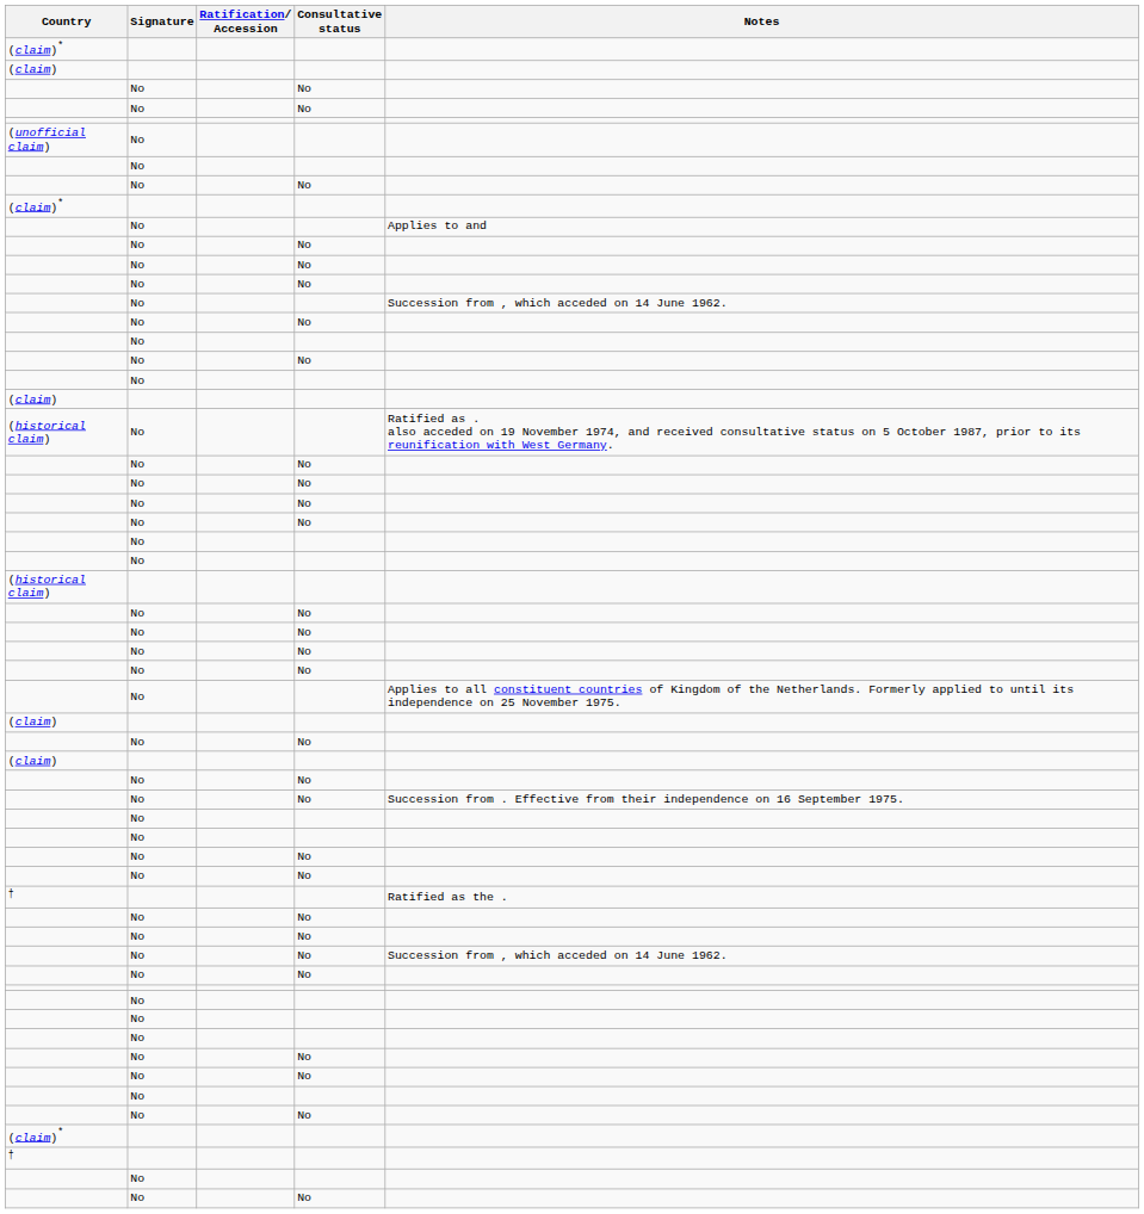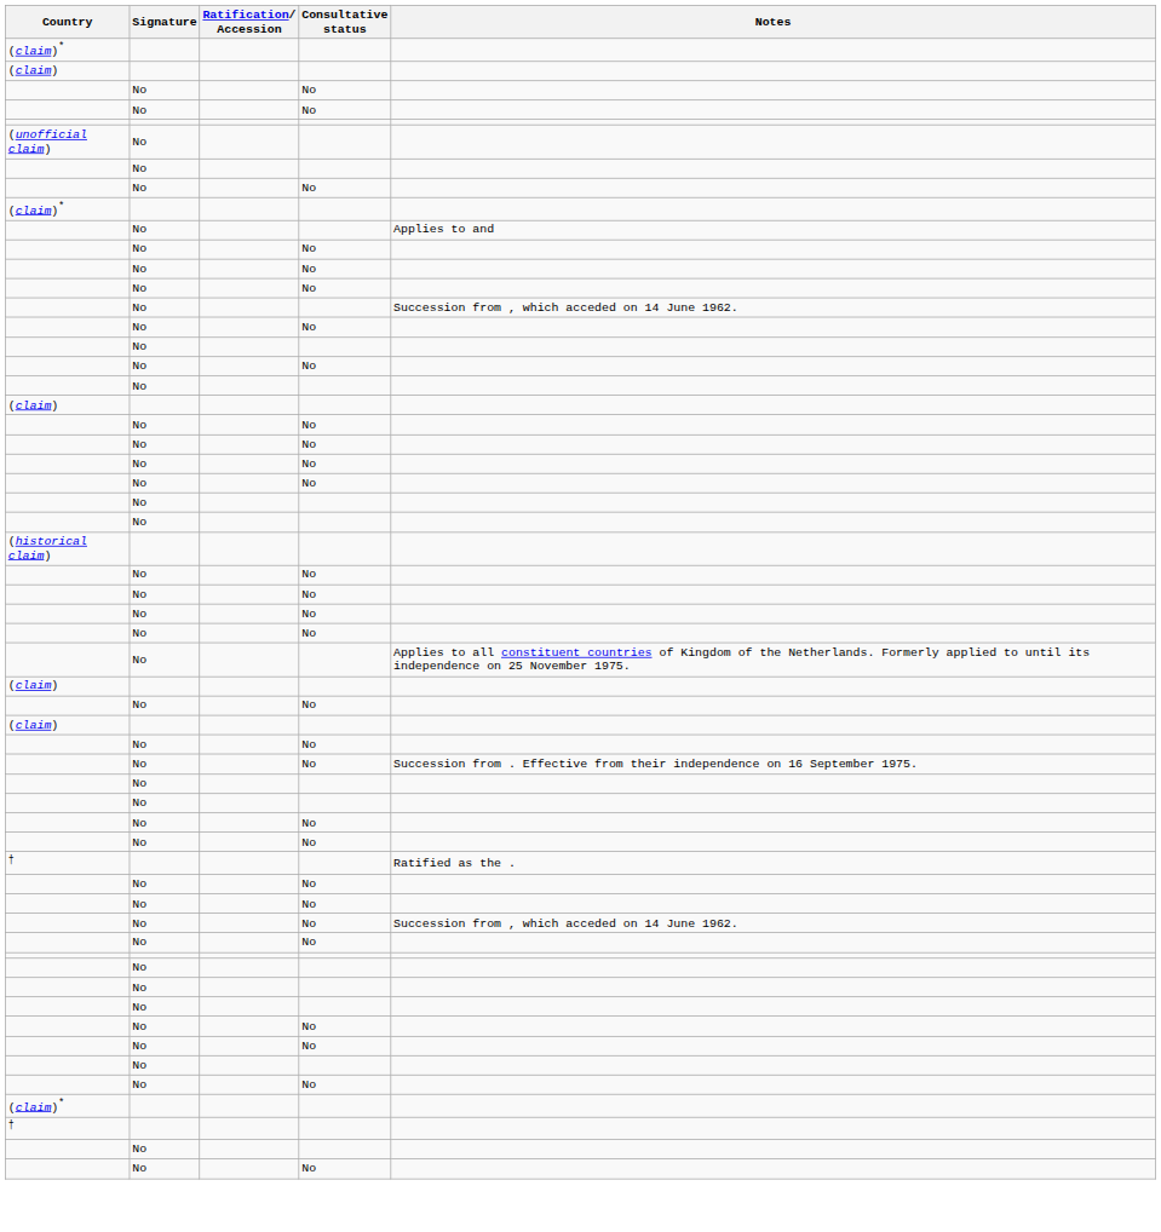 <table class="wikitable sortable">
 <tr>
 <th scope="col">Country</th>
 <th scope="col">Signature</th>
 <th scope="col"><a href='#'>Ratification</a>/<br>Accession</th>
 <th scope="col">Consultative<br>status</th>
 <th scope="col">Notes</th>
 </tr>
 <tr>
 <td scope="row"> (<em><a href='#'>claim</a></em>)<sup>*</sup></td>
 <td></td>
 <td></td>
 <td></td>
 <td></td>
 </tr>
 <tr>
 <td scope="row"> (<em><a href='#'>claim</a></em>)</td>
 <td></td>
 <td></td>
 <td></td>
 <td></td>
 </tr>
 <tr>
 <td scope="row"></td>
 <td>No</td>
 <td></td>
 <td>No</td>
 <td></td>
 </tr>
 <tr>
 <td scope="row"></td>
 <td>No</td>
 <td></td>
 <td>No</td>
 <td></td>
 </tr>
 <tr>
 <td scope="row"></td>
 <td></td>
 <td></td>
 <td></td>
 <td></td>
 </tr>
 <tr>
 <td scope="row"> (<em><a href='#'>unofficial claim</a></em>)</td>
 <td>No</td>
 <td></td>
 <td></td>
 <td></td>
 </tr>
 <tr>
 <td scope="row"></td>
 <td>No</td>
 <td></td>
 <td></td>
 <td></td>
 </tr>
 <tr>
 <td scope="row"></td>
 <td>No</td>
 <td></td>
 <td>No</td>
 <td></td>
 </tr>
 <tr>
 <td scope="row"> (<em><a href='#'>claim</a></em>)<sup>*</sup></td>
 <td></td>
 <td></td>
 <td></td>
 <td></td>
 </tr>
 <tr>
 <td scope="row"></td>
 <td>No</td>
 <td></td>
 <td></td>
 <td>Applies to  and </td>
 </tr>
 <tr>
 <td scope="row"></td>
 <td>No</td>
 <td></td>
 <td>No</td>
 <td></td>
 </tr>
 <tr>
 <td scope="row"></td>
 <td>No</td>
 <td></td>
 <td>No</td>
 <td></td>
 </tr>
 <tr>
 <td scope="row"></td>
 <td>No</td>
 <td></td>
 <td>No</td>
 <td></td>
 </tr>
 <tr>
 <td scope="row"></td>
 <td>No</td>
 <td></td>
 <td></td>
 <td>Succession from , which acceded on 14 June 1962.</td>
 </tr>
 <tr>
 <td scope="row"></td>
 <td>No</td>
 <td></td>
 <td>No</td>
 <td></td>
 </tr>
 <tr>
 <td scope="row"></td>
 <td>No</td>
 <td></td>
 <td></td>
 <td></td>
 </tr>
 <tr>
 <td scope="row"></td>
 <td>No</td>
 <td></td>
 <td>No</td>
 <td></td>
 </tr>
 <tr>
 <td scope="row"></td>
 <td>No</td>
 <td></td>
 <td></td>
 <td></td>
 </tr>
 <tr>
 <td scope="row"> (<em><a href='#'>claim</a></em>)</td>
 <td></td>
 <td></td>
 <td></td>
 <td></td>
-</tr>
-<tr>
-<td scope="row"> (<em><a href='#'>historical claim</a></em>)</td>
-<td>No</td>
-<td></td>
-<td></td>
-<td>Ratified as .<br> also acceded on 19 November 1974, and received consultative status on 5 October 1987, prior to its <a href='#'>reunification with West Germany</a>.</td>
 </tr>
 <tr>
 <td scope="row"></td>
 <td>No</td>
 <td></td>
 <td>No</td>
 <td></td>
 </tr>
 <tr>
 <td scope="row"></td>
 <td>No</td>
 <td></td>
 <td>No</td>
 <td></td>
 </tr>
 <tr>
 <td scope="row"></td>
 <td>No</td>
 <td></td>
 <td>No</td>
 <td></td>
 </tr>
 <tr>
 <td scope="row"></td>
 <td>No</td>
 <td></td>
 <td>No</td>
 <td></td>
 </tr>
 <tr>
 <td scope="row"></td>
 <td>No</td>
 <td></td>
 <td></td>
 <td></td>
 </tr>
 <tr>
 <td scope="row"></td>
 <td>No</td>
 <td></td>
 <td></td>
 <td></td>
 </tr>
 <tr>
 <td scope="row"> (<em><a href='#'>historical claim</a></em>)</td>
 <td></td>
 <td></td>
 <td></td>
 <td></td>
 </tr>
 <tr>
 <td scope="row"></td>
 <td>No</td>
 <td></td>
 <td>No</td>
 <td></td>
 </tr>
 <tr>
 <td scope="row"></td>
 <td>No</td>
 <td></td>
 <td>No</td>
 <td></td>
 </tr>
 <tr>
 <td scope="row"></td>
 <td>No</td>
 <td></td>
 <td>No</td>
 <td></td>
 </tr>
 <tr>
 <td scope="row"></td>
 <td>No</td>
 <td></td>
 <td>No</td>
 <td></td>
 </tr>
 <tr>
 <td scope="row"></td>
 <td>No</td>
 <td></td>
 <td></td>
 <td>Applies to all <a href='#'>constituent countries</a> of Kingdom of the Netherlands. Formerly applied to  until its independence on 25 November 1975.</td>
 </tr>
 <tr>
 <td scope="row"> (<em><a href='#'>claim</a></em>)</td>
 <td></td>
 <td></td>
 <td></td>
 <td></td>
 </tr>
 <tr>
 <td scope="row"></td>
 <td>No</td>
 <td></td>
 <td>No</td>
 <td></td>
 </tr>
 <tr>
 <td scope="row"> (<em><a href='#'>claim</a></em>)</td>
 <td></td>
 <td></td>
 <td></td>
 <td></td>
 </tr>
 <tr>
 <td scope="row"></td>
 <td>No</td>
 <td></td>
 <td>No</td>
 <td></td>
 </tr>
 <tr>
 <td scope="row"></td>
 <td>No</td>
 <td></td>
 <td>No</td>
 <td>Succession from . Effective from their independence on 16 September 1975.</td>
 </tr>
 <tr>
 <td scope="row"></td>
 <td>No</td>
 <td></td>
 <td></td>
 <td></td>
 </tr>
 <tr>
 <td scope="row"></td>
 <td>No</td>
 <td></td>
 <td></td>
 <td></td>
 </tr>
 <tr>
 <td scope="row"></td>
 <td>No</td>
 <td></td>
 <td>No</td>
 <td></td>
 </tr>
 <tr>
 <td scope="row"></td>
 <td>No</td>
 <td></td>
 <td>No</td>
 <td></td>
 </tr>
 <tr>
 <td scope="row"><sup>†</sup></td>
 <td></td>
 <td></td>
 <td></td>
 <td>Ratified as the .</td>
 </tr>
 <tr>
 <td scope="row"></td>
 <td>No</td>
 <td></td>
 <td>No</td>
 <td></td>
 </tr>
 <tr>
 <td scope="row"></td>
 <td>No</td>
 <td></td>
 <td>No</td>
 <td></td>
 </tr>
 <tr>
 <td scope="row"></td>
 <td>No</td>
 <td></td>
 <td>No</td>
 <td>Succession from , which acceded on 14 June 1962.</td>
 </tr>
 <tr>
 <td scope="row"></td>
 <td>No</td>
 <td></td>
 <td>No</td>
 <td></td>
 </tr>
 <tr>
 <td scope="row"></td>
 <td></td>
 <td></td>
 <td></td>
 <td></td>
 </tr>
 <tr>
 <td scope="row"></td>
 <td>No</td>
 <td></td>
 <td></td>
 <td></td>
 </tr>
 <tr>
 <td scope="row"></td>
 <td>No</td>
 <td></td>
 <td></td>
 <td></td>
 </tr>
 <tr>
 <td scope="row"></td>
 <td>No</td>
 <td></td>
 <td></td>
 <td></td>
 </tr>
 <tr>
 <td scope="row"></td>
 <td>No</td>
 <td></td>
 <td>No</td>
 <td></td>
 </tr>
 <tr>
 <td scope="row"></td>
 <td>No</td>
 <td></td>
 <td>No</td>
 <td></td>
 </tr>
 <tr>
 <td scope="row"></td>
 <td>No</td>
 <td></td>
 <td></td>
 <td></td>
 </tr>
 <tr>
 <td scope="row"></td>
 <td>No</td>
 <td></td>
 <td>No</td>
 <td></td>
 </tr>
 <tr>
 <td scope="row"> (<em><a href='#'>claim</a></em>)<sup>*</sup></td>
 <td></td>
 <td></td>
 <td></td>
 <td></td>
 </tr>
 <tr>
 <td scope="row"><sup>†</sup></td>
 <td></td>
 <td></td>
 <td></td>
 <td></td>
 </tr>
 <tr>
 <td scope="row"></td>
 <td>No</td>
 <td></td>
 <td></td>
 <td></td>
 </tr>
 <tr>
 <td scope="row"></td>
 <td>No</td>
 <td></td>
 <td>No</td>
 <td></td>
 </tr>
 </table>
